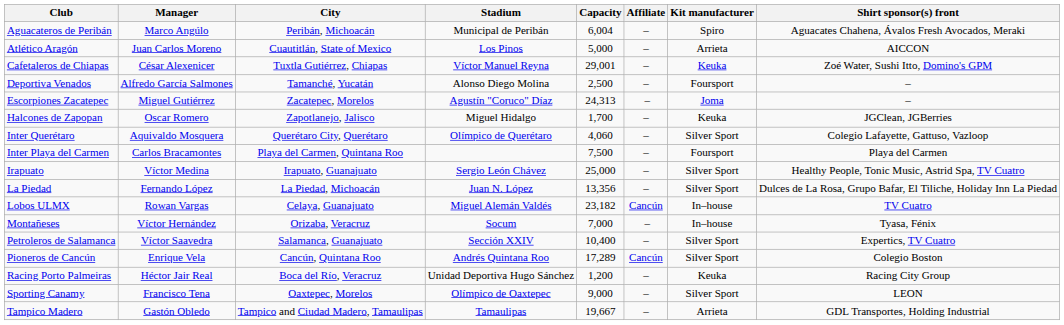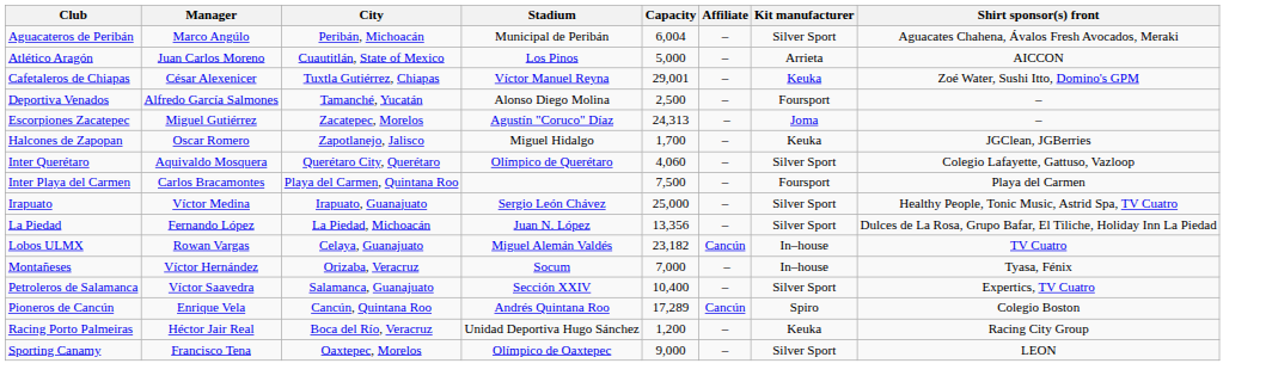 <table class="wikitable sortable" style="text-align: center;">
 <tr>
 <th>Club</th>
 <th>Manager</th>
 <th>City</th>
 <th>Stadium</th>
 <th>Capacity</th>
 <th>Affiliate</th>
 <th>Kit manufacturer</th>
 <th>Shirt sponsor(s) front</th>
 </tr>
 <tr>
 <td align="left"><a href='#'>Aguacateros de Peribán</a></td>
 <td> <a href='#'>Marco Angúlo</a></td>
 <td><a href='#'>Peribán</a>, <a href='#'>Michoacán</a></td>
 <td>Municipal de Peribán</td>
 <td>6,004</td>
 <td>–</td>
-<td>Spiro</td>
+<td>Silver Sport</td>
 <td>Aguacates Chahena, Ávalos Fresh Avocados, Meraki</td>
 </tr>
 <tr>
 <td align="left"><a href='#'>Atlético Aragón</a></td>
 <td> <a href='#'>Juan Carlos Moreno</a></td>
 <td><a href='#'>Cuautitlán</a>, <a href='#'>State of Mexico</a></td>
 <td><a href='#'>Los Pinos</a></td>
 <td>5,000</td>
 <td>–</td>
 <td>Arrieta</td>
 <td>AICCON</td>
 </tr>
 <tr>
 <td align="left"><a href='#'>Cafetaleros de Chiapas</a></td>
 <td> <a href='#'>César Alexenicer</a></td>
 <td><a href='#'>Tuxtla Gutiérrez</a>, <a href='#'>Chiapas</a></td>
 <td><a href='#'>Víctor Manuel Reyna</a></td>
 <td>29,001</td>
 <td>–</td>
 <td><a href='#'>Keuka</a></td>
 <td>Zoé Water, Sushi Itto, <a href='#'>Domino's GPM</a></td>
 </tr>
 <tr>
 <td align="left"><a href='#'>Deportiva Venados</a></td>
 <td> <a href='#'>Alfredo García Salmones</a></td>
 <td><a href='#'>Tamanché</a>, <a href='#'>Yucatán</a></td>
 <td>Alonso Diego Molina</td>
 <td>2,500</td>
 <td>–</td>
 <td>Foursport</td>
 <td>–</td>
 </tr>
 <tr>
 <td align="left"><a href='#'>Escorpiones Zacatepec</a></td>
 <td> <a href='#'>Miguel Gutiérrez</a></td>
 <td><a href='#'>Zacatepec</a>, <a href='#'>Morelos</a></td>
 <td><a href='#'>Agustín "Coruco" Díaz</a></td>
 <td>24,313</td>
 <td> –</td>
 <td><a href='#'>Joma</a></td>
 <td>–</td>
 </tr>
 <tr>
 <td align="left"><a href='#'>Halcones de Zapopan</a></td>
 <td> <a href='#'>Oscar Romero</a></td>
 <td><a href='#'>Zapotlanejo</a>, <a href='#'>Jalisco</a></td>
 <td>Miguel Hidalgo</td>
 <td>1,700</td>
 <td>–</td>
 <td>Keuka</td>
 <td>JGClean, JGBerries</td>
 </tr>
 <tr>
 <td align="left"><a href='#'>Inter Querétaro</a></td>
 <td> <a href='#'>Aquivaldo Mosquera</a></td>
 <td><a href='#'>Querétaro City</a>, <a href='#'>Querétaro</a></td>
 <td><a href='#'>Olímpico de Querétaro</a></td>
 <td>4,060</td>
 <td>–</td>
 <td>Silver Sport</td>
 <td>Colegio Lafayette, Gattuso, Vazloop</td>
 </tr>
 <tr>
 <td align="left"><a href='#'>Inter Playa del Carmen</a></td>
 <td> <a href='#'>Carlos Bracamontes</a></td>
 <td><a href='#'>Playa del Carmen</a>, <a href='#'>Quintana Roo</a></td>
 <td></td>
 <td>7,500</td>
 <td>–</td>
 <td>Foursport</td>
 <td>Playa del Carmen</td>
 </tr>
 <tr>
 <td align="left"><a href='#'>Irapuato</a></td>
 <td> <a href='#'>Víctor Medina</a></td>
 <td><a href='#'>Irapuato</a>, <a href='#'>Guanajuato</a></td>
 <td><a href='#'>Sergio León Chávez</a></td>
 <td>25,000</td>
 <td>–</td>
 <td>Silver Sport</td>
 <td>Healthy People, Tonic Music, Astrid Spa, <a href='#'>TV Cuatro</a></td>
 </tr>
 <tr>
 <td align="left"><a href='#'>La Piedad</a></td>
 <td> <a href='#'>Fernando López</a></td>
 <td><a href='#'>La Piedad</a>, <a href='#'>Michoacán</a></td>
 <td><a href='#'>Juan N. López</a></td>
 <td>13,356</td>
 <td>–</td>
 <td>Silver Sport</td>
 <td>Dulces de La Rosa, Grupo Bafar, El Tiliche, Holiday Inn La Piedad</td>
 </tr>
 <tr>
 <td align="left"><a href='#'>Lobos ULMX</a></td>
 <td> <a href='#'>Rowan Vargas</a></td>
 <td><a href='#'>Celaya</a>, <a href='#'>Guanajuato</a></td>
 <td><a href='#'>Miguel Alemán Valdés</a></td>
 <td>23,182</td>
 <td><a href='#'>Cancún</a></td>
 <td>In–house</td>
 <td><a href='#'>TV Cuatro</a></td>
 </tr>
 <tr>
 <td align="left"><a href='#'>Montañeses</a></td>
 <td> <a href='#'>Víctor Hernández</a></td>
 <td><a href='#'>Orizaba</a>, <a href='#'>Veracruz</a></td>
 <td><a href='#'>Socum</a></td>
 <td>7,000</td>
 <td> –</td>
 <td>In–house</td>
 <td>Tyasa, Fénix</td>
 </tr>
 <tr>
 <td align="left"><a href='#'>Petroleros de Salamanca</a></td>
 <td> <a href='#'>Víctor Saavedra</a></td>
 <td><a href='#'>Salamanca</a>, <a href='#'>Guanajuato</a></td>
 <td><a href='#'>Sección XXIV</a></td>
 <td>10,400</td>
 <td>–</td>
 <td>Silver Sport</td>
 <td>Expertics, <a href='#'>TV Cuatro</a></td>
 </tr>
 <tr>
 <td align="left"><a href='#'>Pioneros de Cancún</a></td>
 <td> <a href='#'>Enrique Vela</a></td>
 <td><a href='#'>Cancún</a>, <a href='#'>Quintana Roo</a></td>
 <td><a href='#'>Andrés Quintana Roo</a></td>
 <td>17,289</td>
 <td><a href='#'>Cancún</a></td>
-<td>Silver Sport</td>
+<td>Spiro</td>
 <td>Colegio Boston</td>
 </tr>
 <tr>
 <td align="left"><a href='#'>Racing Porto Palmeiras</a></td>
 <td> <a href='#'>Héctor Jair Real</a></td>
 <td><a href='#'>Boca del Río</a>, <a href='#'>Veracruz</a></td>
 <td>Unidad Deportiva Hugo Sánchez</td>
 <td>1,200</td>
 <td>–</td>
 <td>Keuka</td>
 <td>Racing City Group</td>
 </tr>
 <tr>
 <td align="left"><a href='#'>Sporting Canamy</a></td>
 <td> <a href='#'>Francisco Tena</a></td>
 <td><a href='#'>Oaxtepec</a>, <a href='#'>Morelos</a></td>
 <td><a href='#'>Olímpico de Oaxtepec</a></td>
 <td>9,000</td>
 <td>–</td>
 <td>Silver Sport</td>
 <td>LEON</td>
 </tr>
-<tr>
-<td align="left"><a href='#'>Tampico Madero</a></td>
-<td> <a href='#'>Gastón Obledo</a></td>
-<td><a href='#'>Tampico</a> and <a href='#'>Ciudad Madero</a>, <a href='#'>Tamaulipas</a></td>
-<td><a href='#'>Tamaulipas</a></td>
-<td>19,667</td>
-<td>–</td>
-<td>Arrieta</td>
-<td>GDL Transportes, Holding Industrial</td>
-</tr>
 </table>
